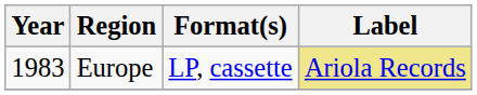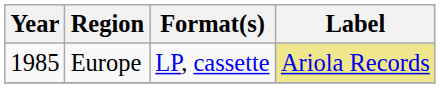 <table class="wikitable">
 <tr>
 <th align="center">Year</th>
 <th align="center">Region</th>
 <th align="center">Format(s)</th>
 <th align="center">Label</th>
 </tr>
 <tr>
-<td align="left">1983</td>
+<td align="left">1985</td>
 <td align="left">Europe</td>
 <td align="left"><a href='#'>LP</a>, <a href='#'>cassette</a></td>
 <td align="left" style="background: khaki;"><a href='#'>Ariola Records</a></td>
 </tr>
 <tr>
 </tr>
 </table>
